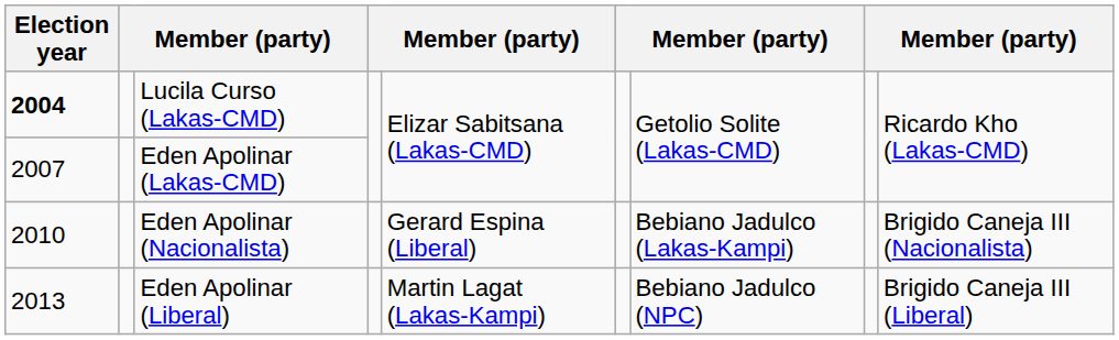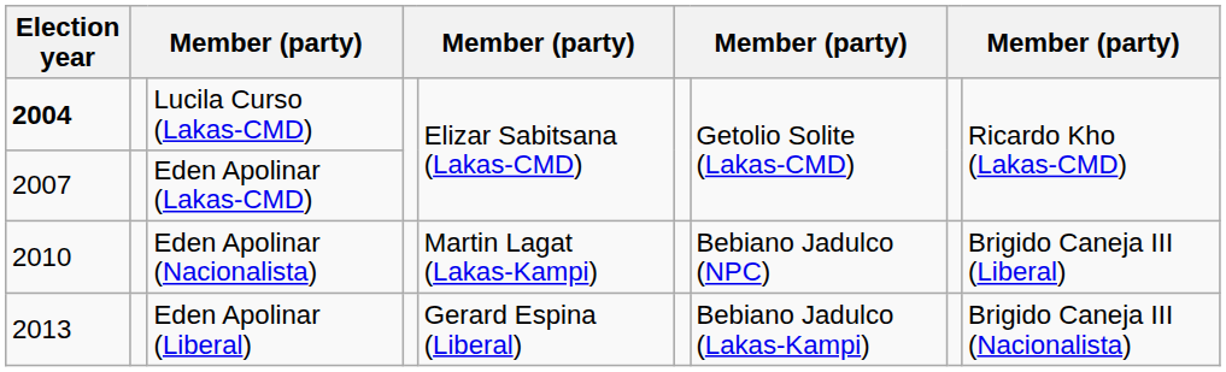 <table class=wikitable style="font-size:90%">
 <tr>
 <th width=60px>Election<br>year</th>
 <th colspan=2 width=140px>Member (party)</th>
 <th colspan=2 width=140px>Member (party)</th>
 <th colspan=2 width=140px>Member (party)</th>
 <th colspan=2 width=140px>Member (party)</th>
 </tr>
 <tr>
 <td><strong>2004</strong></td>
 <td bgcolor=></td>
 <td>Lucila Curso<br>(<a href='#'>Lakas-CMD</a>)</td>
 <td rowspan=2 bgcolor=></td>
 <td rowspan=2>Elizar Sabitsana<br>(<a href='#'>Lakas-CMD</a>)</td>
 <td rowspan=2 bgcolor=></td>
 <td rowspan=2>Getolio Solite<br>(<a href='#'>Lakas-CMD</a>)</td>
 <td rowspan=2 bgcolor=></td>
 <td rowspan=2>Ricardo Kho<br>(<a href='#'>Lakas-CMD</a>)</td>
 </tr>
 <tr>
 <td>2007</td>
 <td bgcolor=></td>
 <td>Eden Apolinar<br>(<a href='#'>Lakas-CMD</a>)</td>
 </tr>
 <tr>
 <td>2010</td>
 <td bgcolor=></td>
 <td>Eden Apolinar<br>(<a href='#'>Nacionalista</a>)</td>
 <td bgcolor=></td>
+<td>Martin Lagat<br>(<a href='#'>Lakas-Kampi</a>)</td>
+<td bgcolor=></td>
+<td>Bebiano Jadulco<br>(<a href='#'>NPC</a>)</td>
+<td bgcolor=></td>
+<td>Brigido Caneja III<br>(<a href='#'>Liberal</a>)</td>
+</tr>
+<tr>
+<td>2013</td>
+<td bgcolor=></td>
+<td>Eden Apolinar<br>(<a href='#'>Liberal</a>)</td>
+<td bgcolor=></td>
 <td>Gerard Espina<br>(<a href='#'>Liberal</a>)</td>
 <td bgcolor=></td>
 <td>Bebiano Jadulco<br>(<a href='#'>Lakas-Kampi</a>)</td>
 <td bgcolor=></td>
 <td>Brigido Caneja III<br>(<a href='#'>Nacionalista</a>)</td>
 </tr>
-<tr>
-<td>2013</td>
-<td bgcolor=></td>
-<td>Eden Apolinar<br>(<a href='#'>Liberal</a>)</td>
-<td bgcolor=></td>
-<td>Martin Lagat<br>(<a href='#'>Lakas-Kampi</a>)</td>
-<td bgcolor=></td>
-<td>Bebiano Jadulco<br>(<a href='#'>NPC</a>)</td>
-<td bgcolor=></td>
-<td>Brigido Caneja III<br>(<a href='#'>Liberal</a>)</td>
-</tr>
 </table>
